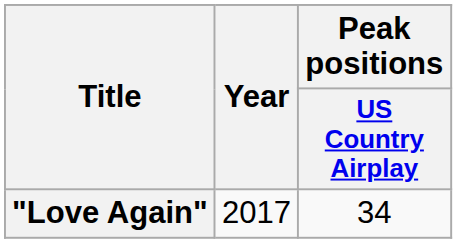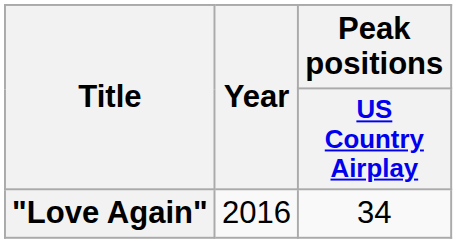 <table class="wikitable plainrowheaders" style="text-align:center;">
 <tr>
 <th scope="col" rowspan="2">Title</th>
 <th scope="col" rowspan="2">Year</th>
 <th colspan="1">Peak positions</th>
 </tr>
 <tr style="font-size:smaller;">
 <th width="65"><a href='#'>US Country Airplay</a></th>
 </tr>
 <tr>
 <th scope="row">"Love Again"</th>
-<td>2017</td>
+<td>2016</td>
 <td>34</td>
 </tr>
 </table>
